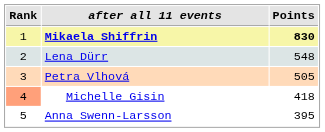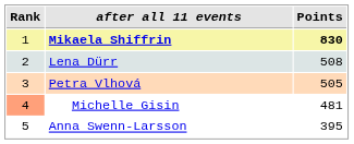 <table cellspacing="1" cellpadding="3" style="border:1px solid #AAAAAA;font-size:86%">
 <tr style="background-color: #E4E4E4;">
 <th style="border-bottom:1px solid #AAAAAA; width: 10px;">Rank</th>
 <th style="border-bottom:1px solid #AAAAAA; width: 210px;"><em>after all 11 events</em></th>
 <th style="border-bottom:1px solid #AAAAAA; width: 40px;">Points</th>
 </tr>
 <tr style="background:#f7f6a8;">
 <td align=center>1</td>
 <td> <strong><a href='#'>Mikaela Shiffrin</a></strong> </td>
 <td align=right><strong>830</strong></td>
 </tr>
 <tr style="background:#dce5e5;">
 <td align=center>2</td>
 <td> <a href='#'>Lena Dürr</a></td>
-<td align=right>548</td>
+<td align=right>508</td>
 </tr>
 <tr style="background:#ffdab9;">
 <td align=center>3</td>
 <td> <a href='#'>Petra Vlhová</a></td>
 <td align=right>505</td>
 </tr>
 <tr>
 <td align=center style="background: lightsalmon;">4</td>
 <td>   <a href='#'>Michelle Gisin</a></td>
-<td align=right>418</td>
+<td align=right>481</td>
 </tr>
 <tr>
 <td align=center>5</td>
 <td> <a href='#'>Anna Swenn-Larsson</a></td>
 <td align=right>395</td>
 </tr>
 </table>
